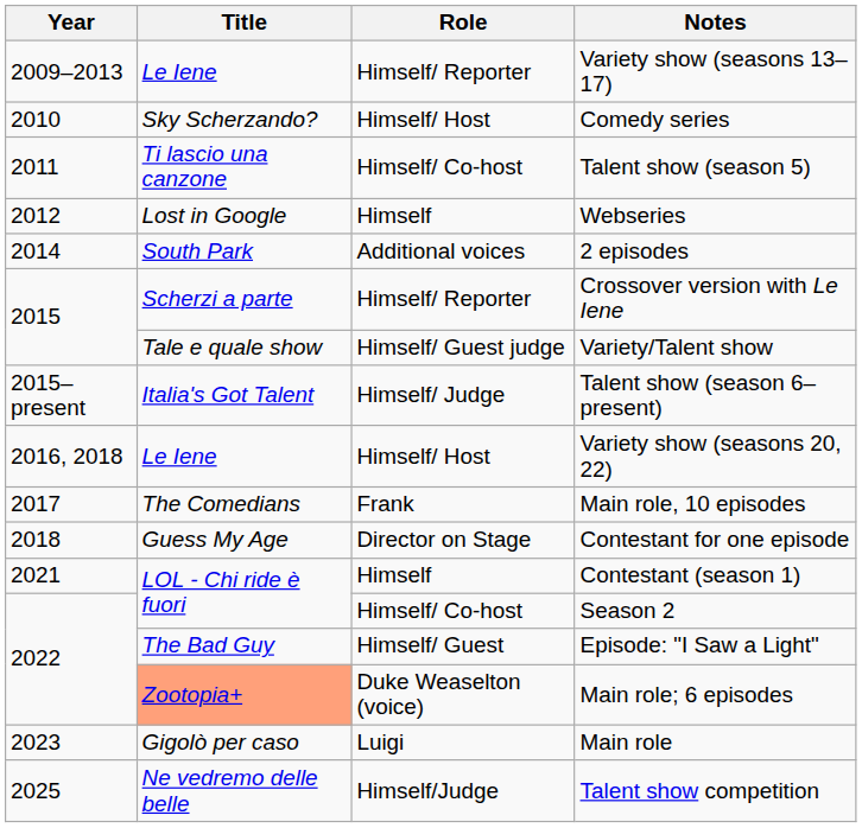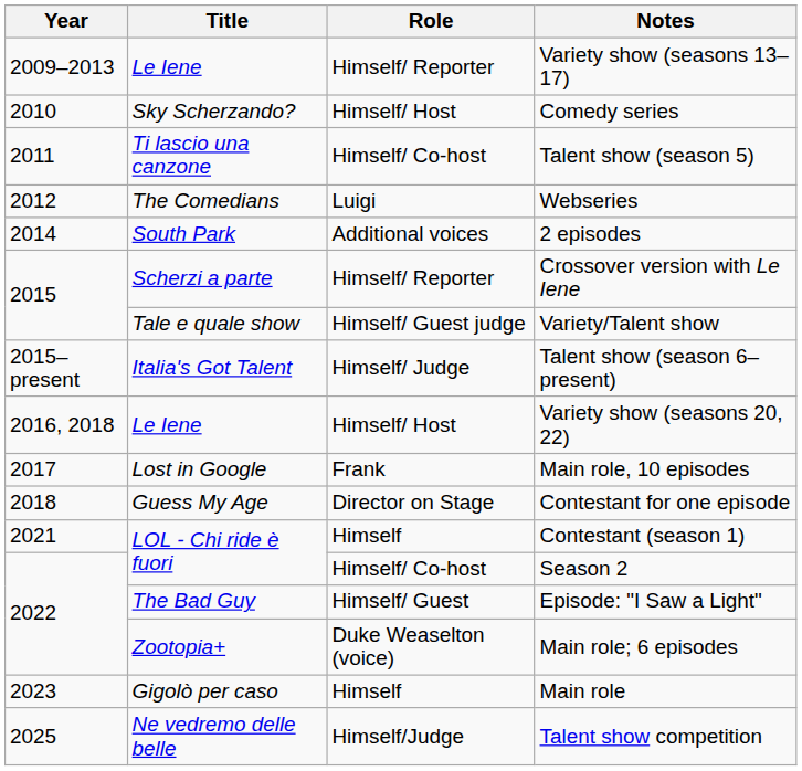 <table class="wikitable">
 <tr>
 <th>Year</th>
 <th>Title</th>
 <th>Role</th>
 <th>Notes</th>
 </tr>
 <tr>
 <td>2009–2013</td>
 <td><em><a href='#'>Le Iene</a></em></td>
 <td>Himself/ Reporter</td>
 <td>Variety show (seasons 13–17)</td>
 </tr>
 <tr>
 <td>2010</td>
 <td><em>Sky Scherzando?</em></td>
 <td>Himself/ Host</td>
 <td>Comedy series</td>
 </tr>
 <tr>
 <td>2011</td>
 <td><em><a href='#'>Ti lascio una canzone</a></em></td>
 <td>Himself/ Co-host</td>
 <td>Talent show (season 5)</td>
 </tr>
 <tr>
 <td>2012</td>
-<td><em>Lost in Google</em></td>
-<td>Himself</td>
+<td><em>The Comedians</em></td>
+<td>Luigi</td>
 <td>Webseries</td>
 </tr>
 <tr>
 <td>2014</td>
 <td><em><a href='#'>South Park</a></em></td>
 <td>Additional voices</td>
 <td>2 episodes</td>
 </tr>
 <tr>
 <td rowspan="2">2015</td>
 <td><em><a href='#'>Scherzi a parte</a></em></td>
 <td>Himself/ Reporter</td>
 <td>Crossover version with <em>Le Iene</em></td>
 </tr>
 <tr>
 <td><em>Tale e quale show</em></td>
 <td>Himself/ Guest judge</td>
 <td>Variety/Talent show</td>
 </tr>
 <tr>
 <td>2015–present</td>
 <td><em><a href='#'>Italia's Got Talent</a></em></td>
 <td>Himself/ Judge</td>
 <td>Talent show (season 6–present)</td>
 </tr>
 <tr>
 <td>2016, 2018</td>
 <td><em><a href='#'>Le Iene</a></em></td>
 <td>Himself/ Host</td>
 <td>Variety show (seasons 20, 22)</td>
 </tr>
 <tr>
 <td>2017</td>
-<td><em>The Comedians</em></td>
+<td><em>Lost in Google</em></td>
 <td>Frank</td>
 <td>Main role, 10 episodes</td>
 </tr>
 <tr>
 <td>2018</td>
 <td><em>Guess My Age</em></td>
 <td>Director on Stage</td>
 <td>Contestant for one episode</td>
 </tr>
 <tr>
 <td>2021</td>
 <td rowspan="2"><em><a href='#'>LOL - Chi ride è fuori</a></em></td>
 <td>Himself</td>
 <td>Contestant (season 1)</td>
 </tr>
 <tr>
 <td rowspan="3">2022</td>
 <td>Himself/ Co-host</td>
 <td>Season 2</td>
 </tr>
 <tr>
 <td><em><a href='#'>The Bad Guy</a></em></td>
 <td>Himself/ Guest</td>
 <td>Episode: "I Saw a Light"</td>
 </tr>
 <tr>
-<td style="background: lightsalmon;"><em><a href='#'>Zootopia+</a></em></td>
+<td><em><a href='#'>Zootopia+</a></em></td>
 <td>Duke Weaselton (voice)</td>
 <td>Main role; 6 episodes</td>
 </tr>
 <tr>
 <td>2023</td>
 <td><em>Gigolò per caso</em></td>
-<td>Luigi</td>
+<td>Himself</td>
 <td>Main role</td>
 </tr>
 <tr>
 <td>2025</td>
 <td><em><a href='#'>Ne vedremo delle belle</a></em></td>
 <td>Himself/Judge</td>
 <td><a href='#'>Talent show</a> competition</td>
 </tr>
 </table>
